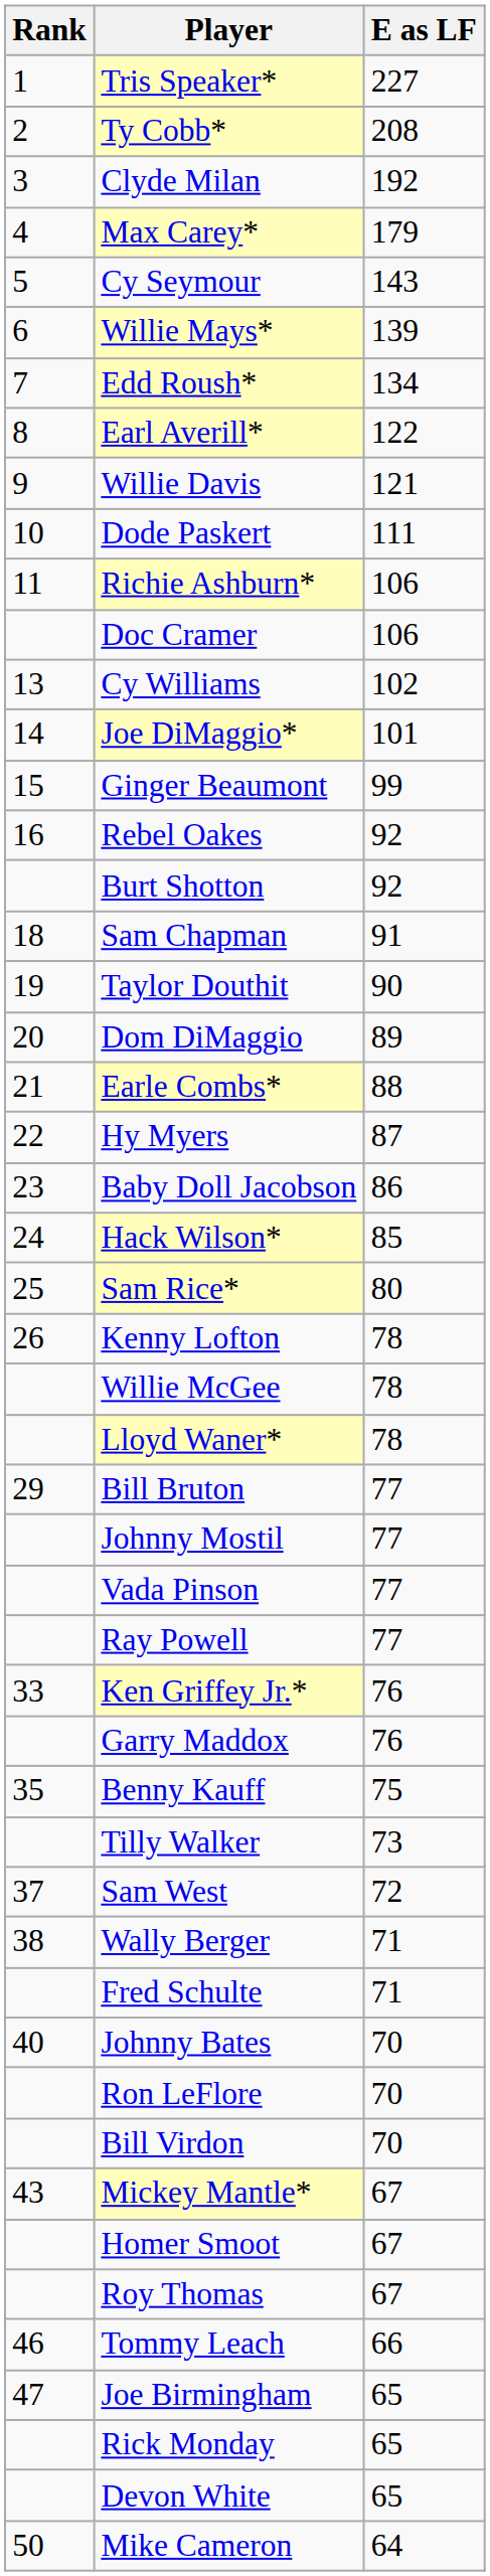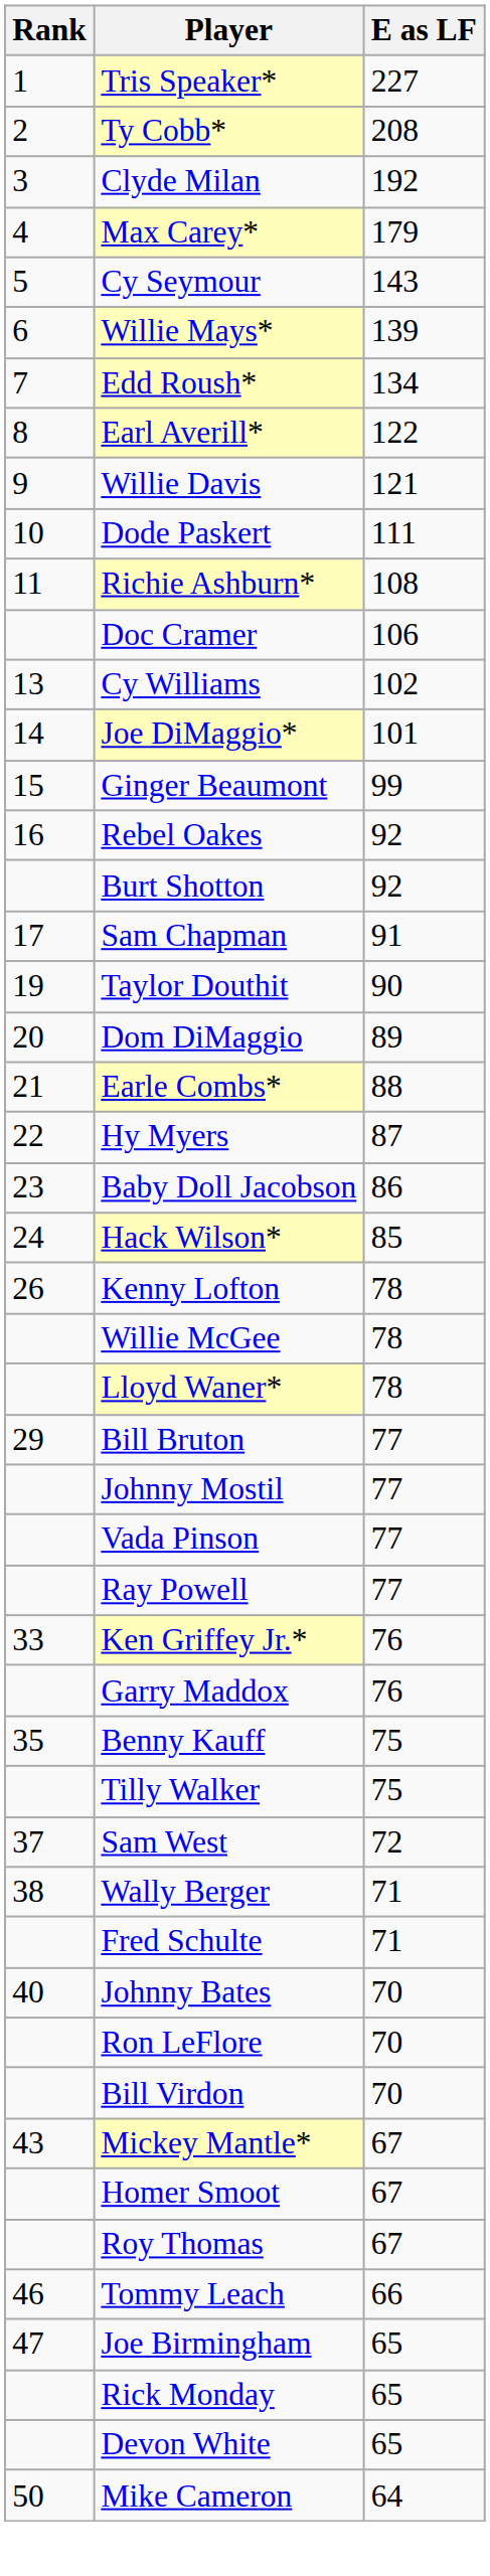 <table class="wikitable" style="float:left;">
 <tr>
 <th>Rank</th>
 <th>Player</th>
 <th>E as LF</th>
 </tr>
 <tr>
 <td>1</td>
 <td style="background:#ffffbb;"><a href='#'>Tris Speaker</a>*</td>
 <td>227</td>
 </tr>
 <tr>
 <td>2</td>
 <td style="background:#ffffbb;"><a href='#'>Ty Cobb</a>*</td>
 <td>208</td>
 </tr>
 <tr>
 <td>3</td>
 <td><a href='#'>Clyde Milan</a></td>
 <td>192</td>
 </tr>
 <tr>
 <td>4</td>
 <td style="background:#ffffbb;"><a href='#'>Max Carey</a>*</td>
 <td>179</td>
 </tr>
 <tr>
 <td>5</td>
 <td><a href='#'>Cy Seymour</a> </td>
 <td>143</td>
 </tr>
 <tr>
 <td>6</td>
 <td style="background:#ffffbb;"><a href='#'>Willie Mays</a>*</td>
 <td>139</td>
 </tr>
 <tr>
 <td>7</td>
 <td style="background:#ffffbb;"><a href='#'>Edd Roush</a>*</td>
 <td>134</td>
 </tr>
 <tr>
 <td>8</td>
 <td style="background:#ffffbb;"><a href='#'>Earl Averill</a>*</td>
 <td>122</td>
 </tr>
 <tr>
 <td>9</td>
 <td><a href='#'>Willie Davis</a></td>
 <td>121</td>
 </tr>
 <tr>
 <td>10</td>
 <td><a href='#'>Dode Paskert</a></td>
 <td>111</td>
 </tr>
 <tr>
 <td>11</td>
 <td style="background:#ffffbb;"><a href='#'>Richie Ashburn</a>*</td>
-<td>106</td>
+<td>108</td>
 </tr>
 <tr>
 <td></td>
 <td><a href='#'>Doc Cramer</a></td>
 <td>106</td>
 </tr>
 <tr>
 <td>13</td>
 <td><a href='#'>Cy Williams</a></td>
 <td>102</td>
 </tr>
 <tr>
 <td>14</td>
 <td style="background:#ffffbb;"><a href='#'>Joe DiMaggio</a>*</td>
 <td>101</td>
 </tr>
 <tr>
 <td>15</td>
 <td><a href='#'>Ginger Beaumont</a> </td>
 <td>99</td>
 </tr>
 <tr>
 <td>16</td>
 <td><a href='#'>Rebel Oakes</a></td>
 <td>92</td>
 </tr>
 <tr>
 <td></td>
 <td><a href='#'>Burt Shotton</a></td>
 <td>92</td>
 </tr>
 <tr>
-<td>18</td>
+<td>17</td>
 <td><a href='#'>Sam Chapman</a></td>
 <td>91</td>
 </tr>
 <tr>
 <td>19</td>
 <td><a href='#'>Taylor Douthit</a></td>
 <td>90</td>
 </tr>
 <tr>
 <td>20</td>
 <td><a href='#'>Dom DiMaggio</a></td>
 <td>89</td>
 </tr>
 <tr>
 <td>21</td>
 <td style="background:#ffffbb;"><a href='#'>Earle Combs</a>*</td>
 <td>88</td>
 </tr>
 <tr>
 <td>22</td>
 <td><a href='#'>Hy Myers</a></td>
 <td>87</td>
 </tr>
 <tr>
 <td>23</td>
 <td><a href='#'>Baby Doll Jacobson</a></td>
 <td>86</td>
 </tr>
 <tr>
 <td>24</td>
 <td style="background:#ffffbb;"><a href='#'>Hack Wilson</a>*</td>
 <td>85</td>
-</tr>
-<tr>
-<td>25</td>
-<td style="background:#ffffbb;"><a href='#'>Sam Rice</a>*</td>
-<td>80</td>
 </tr>
 <tr>
 <td>26</td>
 <td><a href='#'>Kenny Lofton</a></td>
 <td>78</td>
 </tr>
 <tr>
 <td></td>
 <td><a href='#'>Willie McGee</a></td>
 <td>78</td>
 </tr>
 <tr>
 <td></td>
 <td style="background:#ffffbb;"><a href='#'>Lloyd Waner</a>*</td>
 <td>78</td>
 </tr>
 <tr>
 <td>29</td>
 <td><a href='#'>Bill Bruton</a></td>
 <td>77</td>
 </tr>
 <tr>
 <td></td>
 <td><a href='#'>Johnny Mostil</a></td>
 <td>77</td>
 </tr>
 <tr>
 <td></td>
 <td><a href='#'>Vada Pinson</a></td>
 <td>77</td>
 </tr>
 <tr>
 <td></td>
 <td><a href='#'>Ray Powell</a></td>
 <td>77</td>
 </tr>
 <tr>
 <td>33</td>
 <td style="background:#ffffbb;"><a href='#'>Ken Griffey Jr.</a>*</td>
 <td>76</td>
 </tr>
 <tr>
 <td></td>
 <td><a href='#'>Garry Maddox</a></td>
 <td>76</td>
 </tr>
 <tr>
 <td>35</td>
 <td><a href='#'>Benny Kauff</a></td>
 <td>75</td>
 </tr>
 <tr>
 <td></td>
 <td><a href='#'>Tilly Walker</a></td>
-<td>73</td>
+<td>75</td>
 </tr>
 <tr>
 <td>37</td>
 <td><a href='#'>Sam West</a></td>
 <td>72</td>
 </tr>
 <tr>
 <td>38</td>
 <td><a href='#'>Wally Berger</a></td>
 <td>71</td>
 </tr>
 <tr>
 <td></td>
 <td><a href='#'>Fred Schulte</a></td>
 <td>71</td>
 </tr>
 <tr>
 <td>40</td>
 <td><a href='#'>Johnny Bates</a></td>
 <td>70</td>
 </tr>
 <tr>
 <td></td>
 <td><a href='#'>Ron LeFlore</a></td>
 <td>70</td>
 </tr>
 <tr>
 <td></td>
 <td><a href='#'>Bill Virdon</a></td>
 <td>70</td>
 </tr>
 <tr>
 <td>43</td>
 <td style="background:#ffffbb;"><a href='#'>Mickey Mantle</a>*</td>
 <td>67</td>
 </tr>
 <tr>
 <td></td>
 <td><a href='#'>Homer Smoot</a></td>
 <td>67</td>
 </tr>
 <tr>
 <td></td>
 <td><a href='#'>Roy Thomas</a> </td>
 <td>67</td>
 </tr>
 <tr>
 <td>46</td>
 <td><a href='#'>Tommy Leach</a> </td>
 <td>66</td>
 </tr>
 <tr>
 <td>47</td>
 <td><a href='#'>Joe Birmingham</a></td>
 <td>65</td>
 </tr>
 <tr>
 <td></td>
 <td><a href='#'>Rick Monday</a></td>
 <td>65</td>
 </tr>
 <tr>
 <td></td>
 <td><a href='#'>Devon White</a></td>
 <td>65</td>
 </tr>
 <tr>
 <td>50</td>
 <td><a href='#'>Mike Cameron</a></td>
 <td>64</td>
 </tr>
 </table>
